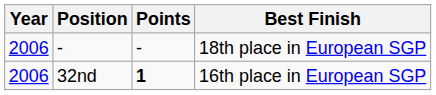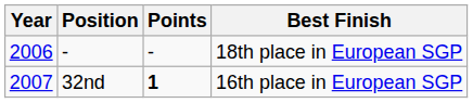 <table class=wikitable style="font-size: 95%;">
 <tr>
 <th>Year</th>
 <th>Position</th>
 <th>Points</th>
 <th>Best Finish</th>
 </tr>
 <tr>
 <td><a href='#'>2006</a></td>
 <td>-</td>
 <td>-</td>
 <td>18th place in <a href='#'>European SGP</a></td>
 </tr>
 <tr>
-<td><a href='#'>2006</a></td>
+<td><a href='#'>2007</a></td>
 <td>32nd</td>
 <td><strong>1</strong></td>
 <td>16th place in <a href='#'>European SGP</a></td>
 </tr>
 </table>
